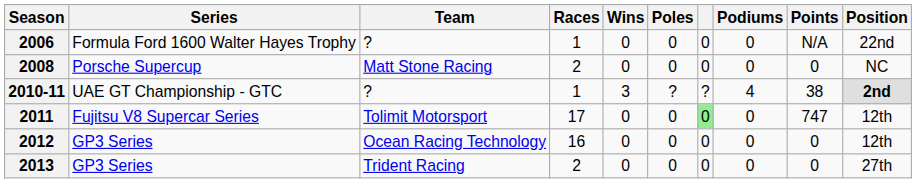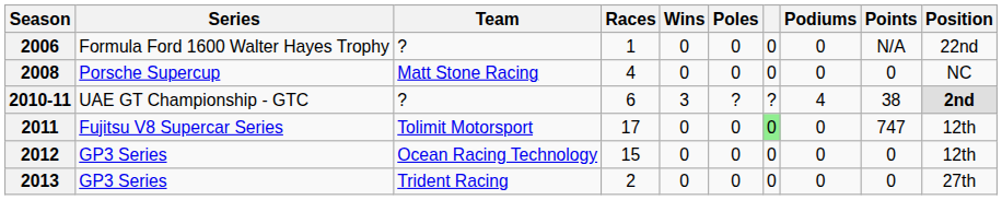 <table class="wikitable" style="font-size: 90%; text-align:center">
 <tr>
 <th>Season</th>
 <th>Series</th>
 <th>Team</th>
 <th>Races</th>
 <th>Wins</th>
 <th>Poles</th>
 <th></th>
 <th>Podiums</th>
 <th>Points</th>
 <th>Position</th>
 </tr>
 <tr>
 <th>2006</th>
 <td align=left>Formula Ford 1600 Walter Hayes Trophy</td>
 <td align=left>?</td>
 <td>1</td>
 <td>0</td>
 <td>0</td>
 <td>0</td>
 <td>0</td>
 <td>N/A</td>
 <td>22nd</td>
 </tr>
 <tr>
 <th>2008</th>
 <td align=left><a href='#'>Porsche Supercup</a></td>
 <td align=left><a href='#'>Matt Stone Racing</a></td>
-<td>2</td>
+<td>4</td>
 <td>0</td>
 <td>0</td>
 <td>0</td>
 <td>0</td>
 <td>0</td>
 <td>NC</td>
 </tr>
 <tr>
 <th>2010-11</th>
 <td align=left>UAE GT Championship - GTC</td>
 <td align=left>?</td>
-<td>1</td>
+<td>6</td>
 <td>3</td>
 <td>?</td>
 <td>?</td>
 <td>4</td>
 <td>38</td>
 <td style="background:#dfdfdf;"><strong>2nd</strong></td>
 </tr>
 <tr>
 <th>2011</th>
 <td align=left><a href='#'>Fujitsu V8 Supercar Series</a></td>
 <td align=left><a href='#'>Tolimit Motorsport</a></td>
 <td>17</td>
 <td>0</td>
 <td>0</td>
 <td style="background: lightgreen;">0</td>
 <td>0</td>
 <td>747</td>
 <td>12th</td>
 </tr>
 <tr>
 <th>2012</th>
 <td align=left><a href='#'>GP3 Series</a></td>
 <td align=left><a href='#'>Ocean Racing Technology</a></td>
-<td>16</td>
+<td>15</td>
 <td>0</td>
 <td>0</td>
 <td>0</td>
 <td>0</td>
 <td>0</td>
 <td>12th</td>
 </tr>
 <tr>
 <th>2013</th>
 <td align=left><a href='#'>GP3 Series</a></td>
 <td align=left><a href='#'>Trident Racing</a></td>
 <td>2</td>
 <td>0</td>
 <td>0</td>
 <td>0</td>
 <td>0</td>
 <td>0</td>
 <td>27th</td>
 </tr>
 </table>
